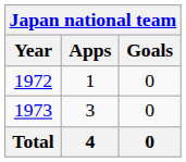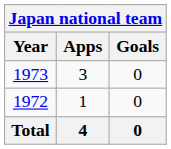 <table class="wikitable" style="text-align:center">
 <tr>
 <th colspan=3><a href='#'>Japan national team</a></th>
 </tr>
 <tr>
 <th>Year</th>
 <th>Apps</th>
 <th>Goals</th>
 </tr>
 <tr>
-<td><a href='#'>1972</a></td>
-<td>1</td>
+<td><a href='#'>1973</a></td>
+<td>3</td>
 <td>0</td>
 </tr>
 <tr>
-<td><a href='#'>1973</a></td>
-<td>3</td>
+<td><a href='#'>1972</a></td>
+<td>1</td>
 <td>0</td>
 </tr>
 <tr>
 <th>Total</th>
 <th>4</th>
 <th>0</th>
 </tr>
 </table>
